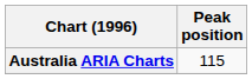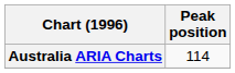 <table class="wikitable sortable plainrowheaders" style="text-align:center">
 <tr>
 <th>Chart (1996)</th>
 <th>Peak<br>position</th>
 </tr>
 <tr>
 <th scope="row">Australia <a href='#'>ARIA Charts</a></th>
-<td style="text-align:center;">115</td>
+<td style="text-align:center;">114</td>
 </tr>
 <tr>
 </tr>
 <tr>
 </tr>
 <tr>
 </tr>
 <tr>
 </tr>
 <tr>
 </tr>
 <tr>
 </tr>
 <tr>
 </tr>
 </table>
